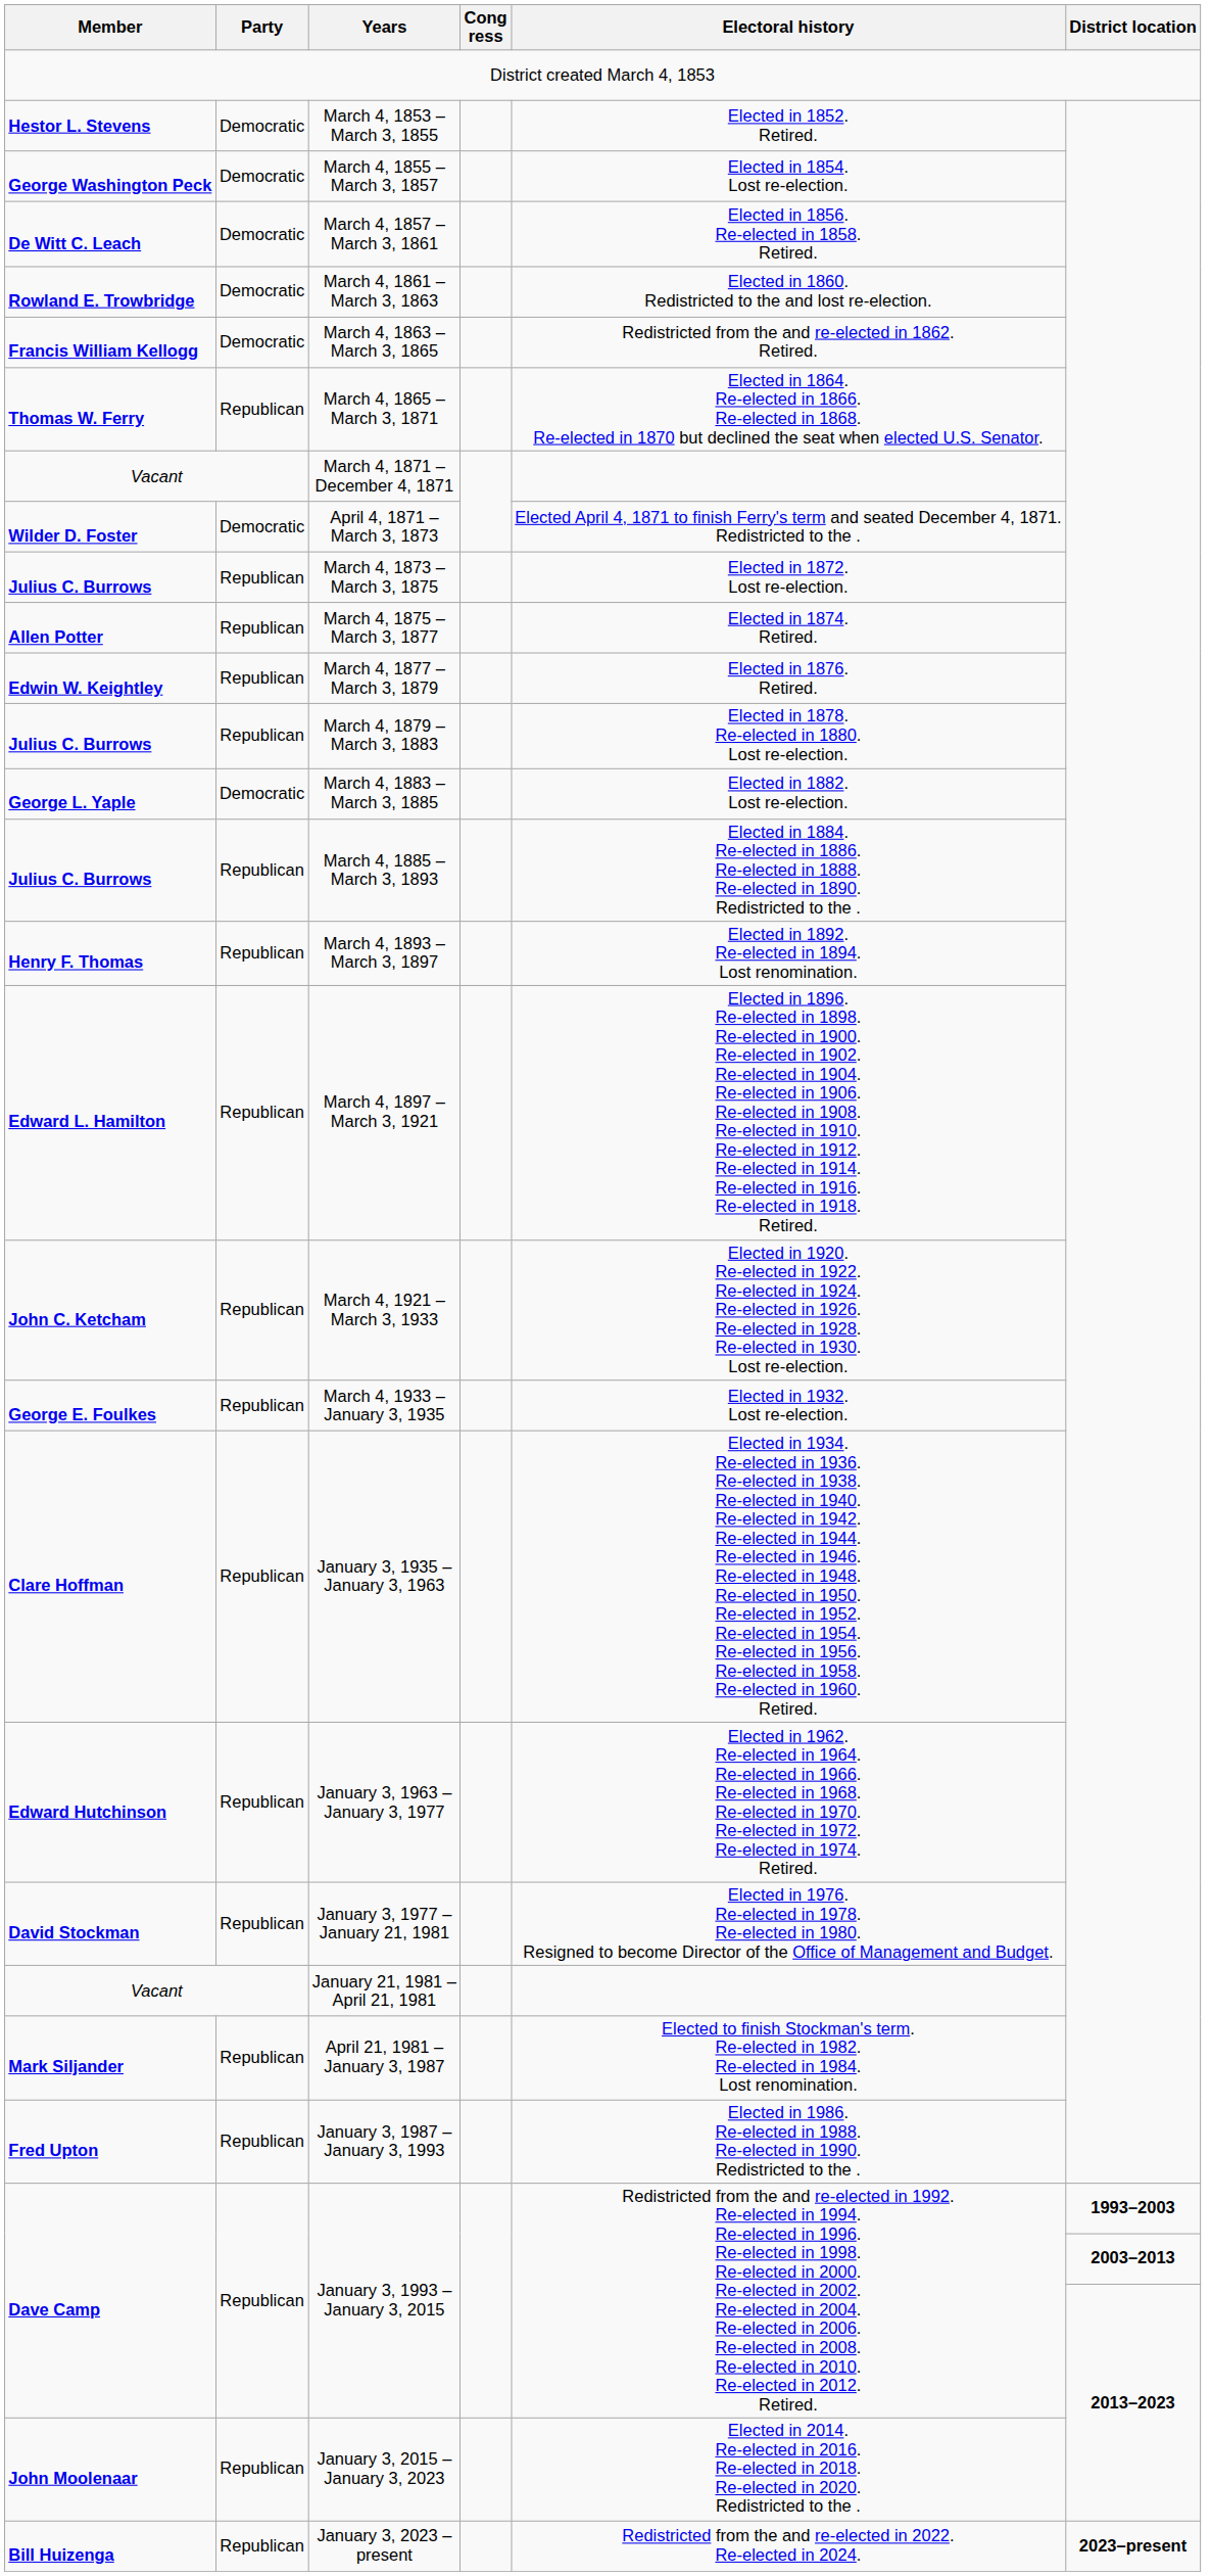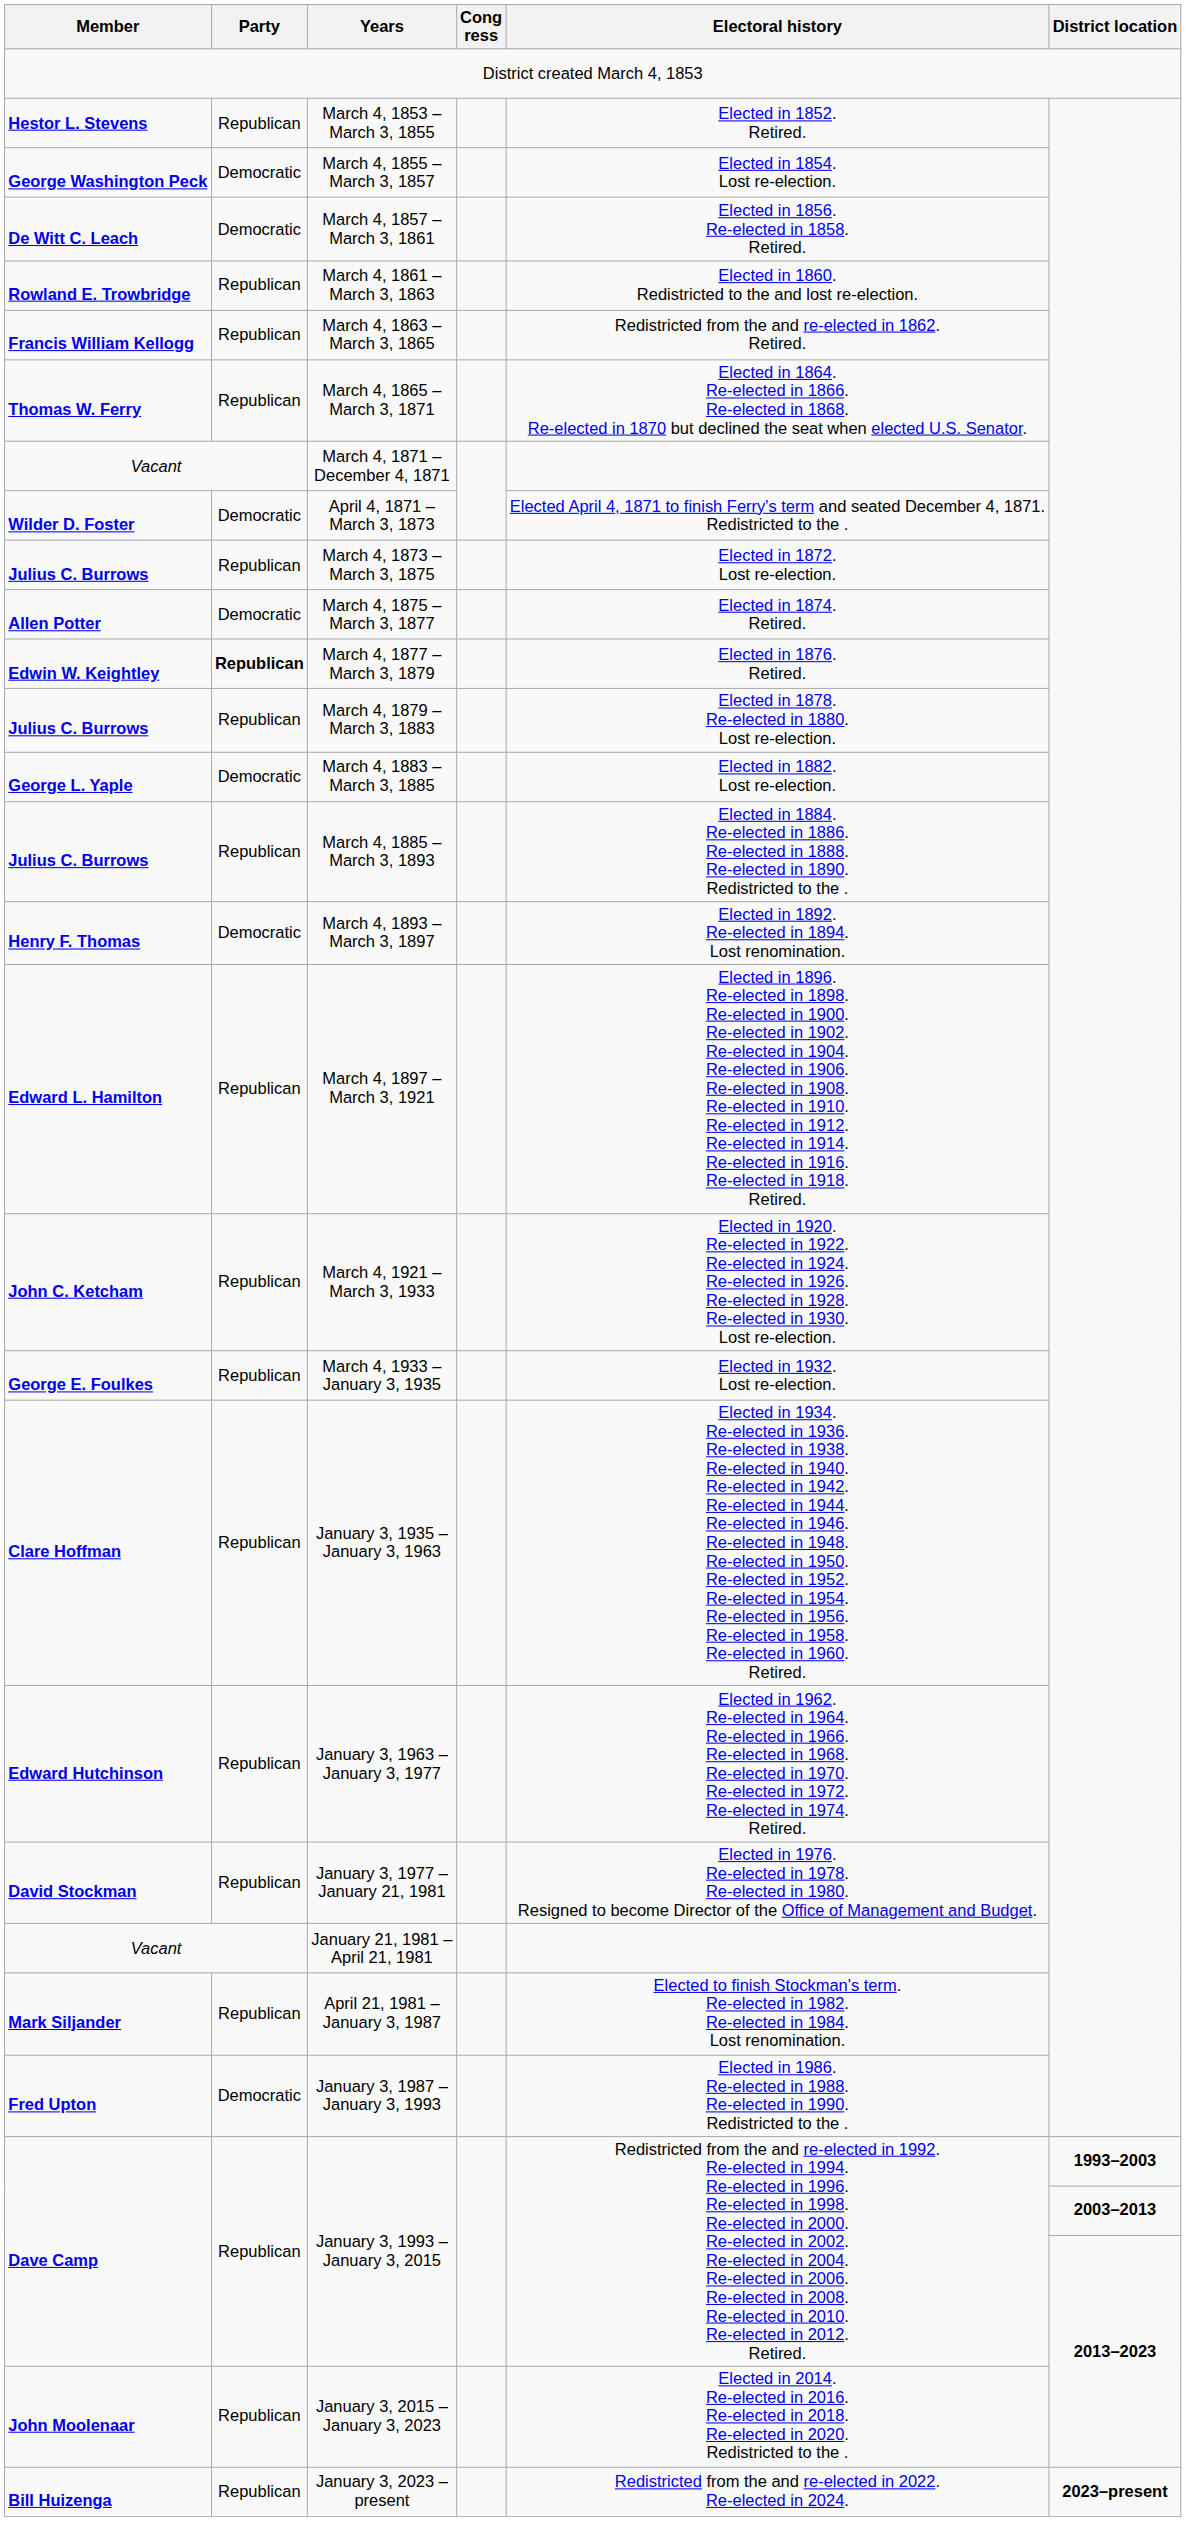 <table class=wikitable style="text-align:center">
 <tr>
 <th>Member</th>
 <th>Party</th>
 <th>Years</th>
 <th>Cong<br>ress</th>
 <th>Electoral history</th>
 <th>District location</th>
 </tr>
 <tr style="height:3em">
 <td colspan=6>District created March 4, 1853</td>
 </tr>
 <tr style="height:3em">
 <td align=left><strong><a href='#'>Hestor L. Stevens</a></strong><br></td>
-<td>Democratic</td>
+<td>Republican</td>
 <td nowrap>March 4, 1853 –<br>March 3, 1855</td>
 <td></td>
 <td><a href='#'>Elected in 1852</a>.<br>Retired.</td>
 <td rowspan=24></td>
 </tr>
 <tr style="height:3em">
 <td align=left><br><strong><a href='#'>George Washington Peck</a></strong><br></td>
 <td>Democratic</td>
 <td nowrap>March 4, 1855 –<br>March 3, 1857</td>
 <td></td>
 <td><a href='#'>Elected in 1854</a>.<br>Lost re-election.</td>
 </tr>
 <tr style="height:3em">
 <td align=left><br><strong><a href='#'>De Witt C. Leach</a></strong><br></td>
 <td>Democratic</td>
 <td nowrap>March 4, 1857 –<br>March 3, 1861</td>
 <td></td>
 <td><a href='#'>Elected in 1856</a>.<br><a href='#'>Re-elected in 1858</a>.<br>Retired.</td>
 </tr>
 <tr style="height:3em">
 <td align=left><br><strong><a href='#'>Rowland E. Trowbridge</a></strong><br></td>
-<td>Democratic</td>
+<td>Republican</td>
 <td nowrap>March 4, 1861 –<br>March 3, 1863</td>
 <td></td>
 <td><a href='#'>Elected in 1860</a>.<br>Redistricted to the  and lost re-election.</td>
 </tr>
 <tr style="height:3em">
 <td align=left><br><strong><a href='#'>Francis William Kellogg</a></strong><br></td>
-<td>Democratic</td>
+<td>Republican</td>
 <td nowrap>March 4, 1863 –<br>March 3, 1865</td>
 <td></td>
 <td>Redistricted from the  and <a href='#'>re-elected in 1862</a>.<br>Retired.</td>
 </tr>
 <tr style="height:3em">
 <td align=left><br><strong><a href='#'>Thomas W. Ferry</a></strong><br></td>
 <td>Republican</td>
 <td nowrap>March 4, 1865 –<br>March 3, 1871</td>
 <td></td>
 <td><a href='#'>Elected in 1864</a>.<br><a href='#'>Re-elected in 1866</a>.<br><a href='#'>Re-elected in 1868</a>.<br><a href='#'>Re-elected in 1870</a> but declined the seat when <a href='#'>elected U.S. Senator</a>.</td>
 </tr>
 <tr style="height:3em">
 <td colspan=2><em>Vacant</em></td>
 <td nowrap>March 4, 1871 –<br>December 4, 1871</td>
 <td rowspan=2></td>
 </tr>
 <tr style="height:3em">
 <td align=left><br><strong><a href='#'>Wilder D. Foster</a></strong><br></td>
 <td>Democratic</td>
 <td nowrap>April 4, 1871 –<br>March 3, 1873</td>
 <td><a href='#'>Elected April 4, 1871 to finish Ferry's term</a> and seated December 4, 1871.<br>Redistricted to the .</td>
 </tr>
 <tr style="height:3em">
 <td align=left><br><strong><a href='#'>Julius C. Burrows</a></strong><br></td>
 <td>Republican</td>
 <td nowrap>March 4, 1873 –<br>March 3, 1875</td>
 <td></td>
 <td><a href='#'>Elected in 1872</a>.<br>Lost re-election.</td>
 </tr>
 <tr style="height:3em">
 <td align=left><br><strong><a href='#'>Allen Potter</a></strong><br></td>
-<td>Republican</td>
+<td>Democratic</td>
 <td nowrap>March 4, 1875 –<br>March 3, 1877</td>
 <td></td>
 <td><a href='#'>Elected in 1874</a>.<br>Retired.</td>
 </tr>
 <tr style="height:3em">
 <td align=left><br><strong><a href='#'>Edwin W. Keightley</a></strong><br></td>
-<td>Republican</td>
+<td><strong>Republican</strong></td>
 <td nowrap>March 4, 1877 –<br>March 3, 1879</td>
 <td></td>
 <td><a href='#'>Elected in 1876</a>.<br>Retired.</td>
 </tr>
 <tr style="height:3em">
 <td align=left><br><strong><a href='#'>Julius C. Burrows</a></strong><br></td>
 <td>Republican</td>
 <td nowrap>March 4, 1879 –<br>March 3, 1883</td>
 <td></td>
 <td><a href='#'>Elected in 1878</a>.<br><a href='#'>Re-elected in 1880</a>.<br>Lost re-election.</td>
 </tr>
 <tr style="height:3em">
 <td align=left><br><strong><a href='#'>George L. Yaple</a></strong><br></td>
 <td>Democratic</td>
 <td nowrap>March 4, 1883 –<br>March 3, 1885</td>
 <td></td>
 <td><a href='#'>Elected in 1882</a>.<br>Lost re-election.</td>
 </tr>
 <tr style="height:3em">
 <td align=left><br><strong><a href='#'>Julius C. Burrows</a></strong><br></td>
 <td>Republican</td>
 <td nowrap>March 4, 1885 –<br>March 3, 1893</td>
 <td></td>
 <td><a href='#'>Elected in 1884</a>.<br><a href='#'>Re-elected in 1886</a>.<br><a href='#'>Re-elected in 1888</a>.<br><a href='#'>Re-elected in 1890</a>.<br>Redistricted to the .</td>
 </tr>
 <tr style="height:3em">
 <td align=left><br><strong><a href='#'>Henry F. Thomas</a></strong><br></td>
-<td>Republican</td>
+<td>Democratic</td>
 <td nowrap>March 4, 1893 –<br>March 3, 1897</td>
 <td></td>
 <td><a href='#'>Elected in 1892</a>.<br><a href='#'>Re-elected in 1894</a>.<br>Lost renomination.</td>
 </tr>
 <tr style="height:3em">
 <td align=left><br><strong><a href='#'>Edward L. Hamilton</a></strong><br></td>
 <td>Republican</td>
 <td nowrap>March 4, 1897 –<br>March 3, 1921</td>
 <td></td>
 <td><a href='#'>Elected in 1896</a>.<br><a href='#'>Re-elected in 1898</a>.<br><a href='#'>Re-elected in 1900</a>.<br><a href='#'>Re-elected in 1902</a>.<br><a href='#'>Re-elected in 1904</a>.<br><a href='#'>Re-elected in 1906</a>.<br><a href='#'>Re-elected in 1908</a>.<br><a href='#'>Re-elected in 1910</a>.<br><a href='#'>Re-elected in 1912</a>.<br><a href='#'>Re-elected in 1914</a>.<br><a href='#'>Re-elected in 1916</a>.<br><a href='#'>Re-elected in 1918</a>.<br>Retired.</td>
 </tr>
 <tr style="height:3em">
 <td align=left><br><strong><a href='#'>John C. Ketcham</a></strong><br></td>
 <td>Republican</td>
 <td nowrap>March 4, 1921 –<br>March 3, 1933</td>
 <td></td>
 <td><a href='#'>Elected in 1920</a>.<br><a href='#'>Re-elected in 1922</a>.<br><a href='#'>Re-elected in 1924</a>.<br><a href='#'>Re-elected in 1926</a>.<br><a href='#'>Re-elected in 1928</a>.<br><a href='#'>Re-elected in 1930</a>.<br>Lost re-election.</td>
 </tr>
 <tr style="height:3em">
 <td align=left><br><strong><a href='#'>George E. Foulkes</a></strong><br></td>
 <td>Republican</td>
 <td nowrap>March 4, 1933 –<br>January 3, 1935</td>
 <td></td>
 <td><a href='#'>Elected in 1932</a>.<br>Lost re-election.</td>
 </tr>
 <tr style="height:3em">
 <td align=left><br><strong><a href='#'>Clare Hoffman</a></strong><br></td>
 <td>Republican</td>
 <td nowrap>January 3, 1935 –<br>January 3, 1963</td>
 <td></td>
 <td><a href='#'>Elected in 1934</a>.<br><a href='#'>Re-elected in 1936</a>.<br><a href='#'>Re-elected in 1938</a>.<br><a href='#'>Re-elected in 1940</a>.<br><a href='#'>Re-elected in 1942</a>.<br><a href='#'>Re-elected in 1944</a>.<br><a href='#'>Re-elected in 1946</a>.<br><a href='#'>Re-elected in 1948</a>.<br><a href='#'>Re-elected in 1950</a>.<br><a href='#'>Re-elected in 1952</a>.<br><a href='#'>Re-elected in 1954</a>.<br><a href='#'>Re-elected in 1956</a>.<br><a href='#'>Re-elected in 1958</a>.<br><a href='#'>Re-elected in 1960</a>.<br>Retired.</td>
 </tr>
 <tr style="height:3em">
 <td align=left><br><strong><a href='#'>Edward Hutchinson</a></strong><br></td>
 <td>Republican</td>
 <td nowrap>January 3, 1963 –<br>January 3, 1977</td>
 <td></td>
 <td><a href='#'>Elected in 1962</a>.<br><a href='#'>Re-elected in 1964</a>.<br><a href='#'>Re-elected in 1966</a>.<br><a href='#'>Re-elected in 1968</a>.<br><a href='#'>Re-elected in 1970</a>.<br><a href='#'>Re-elected in 1972</a>.<br><a href='#'>Re-elected in 1974</a>.<br>Retired.</td>
 </tr>
 <tr style="height:3em">
 <td align=left><br><strong><a href='#'>David Stockman</a></strong><br></td>
 <td>Republican</td>
 <td nowrap>January 3, 1977 –<br>January 21, 1981</td>
 <td></td>
 <td><a href='#'>Elected in 1976</a>.<br><a href='#'>Re-elected in 1978</a>.<br><a href='#'>Re-elected in 1980</a>.<br>Resigned to become Director of the <a href='#'>Office of Management and Budget</a>.</td>
 </tr>
 <tr style="height:3em">
 <td colspan=2><em>Vacant</em></td>
 <td nowrap>January 21, 1981 –<br>April 21, 1981</td>
 <td></td>
 </tr>
 <tr style="height:3em">
 <td align=left><br><strong><a href='#'>Mark Siljander</a></strong><br></td>
 <td>Republican</td>
 <td nowrap>April 21, 1981 –<br>January 3, 1987</td>
 <td></td>
 <td><a href='#'>Elected to finish Stockman's term</a>.<br><a href='#'>Re-elected in 1982</a>.<br><a href='#'>Re-elected in 1984</a>.<br>Lost renomination.</td>
 </tr>
 <tr style="height:3em">
 <td align=left><br><strong><a href='#'>Fred Upton</a></strong><br></td>
-<td>Republican</td>
+<td>Democratic</td>
 <td nowrap>January 3, 1987 –<br>January 3, 1993</td>
 <td></td>
 <td><a href='#'>Elected in 1986</a>.<br><a href='#'>Re-elected in 1988</a>.<br><a href='#'>Re-elected in 1990</a>.<br>Redistricted to the .</td>
 </tr>
 <tr style="height:3em">
 <td rowspan=3 align=left><br><strong><a href='#'>Dave Camp</a></strong><br></td>
 <td rowspan=3 >Republican</td>
 <td rowspan=3 nowrap>January 3, 1993 –<br>January 3, 2015</td>
 <td rowspan=3></td>
 <td rowspan=3>Redistricted from the  and <a href='#'>re-elected in 1992</a>.<br><a href='#'>Re-elected in 1994</a>.<br><a href='#'>Re-elected in 1996</a>.<br><a href='#'>Re-elected in 1998</a>.<br><a href='#'>Re-elected in 2000</a>.<br><a href='#'>Re-elected in 2002</a>.<br><a href='#'>Re-elected in 2004</a>.<br><a href='#'>Re-elected in 2006</a>.<br><a href='#'>Re-elected in 2008</a>.<br><a href='#'>Re-elected in 2010</a>.<br><a href='#'>Re-elected in 2012</a>.<br>Retired.</td>
 <td><strong>1993–2003</strong><br></td>
 </tr>
 <tr style="height:3em">
 <td><strong>2003–2013</strong><br></td>
 </tr>
 <tr style="height:3em">
 <td rowspan=2><strong>2013–2023</strong><br></td>
 </tr>
 <tr style="height:3em">
 <td align=left><br><strong><a href='#'>John Moolenaar</a></strong><br></td>
 <td>Republican</td>
 <td nowrap>January 3, 2015 –<br>January 3, 2023</td>
 <td></td>
 <td><a href='#'>Elected in 2014</a>.<br><a href='#'>Re-elected in 2016</a>.<br><a href='#'>Re-elected in 2018</a>.<br><a href='#'>Re-elected in 2020</a>.<br>Redistricted to the .</td>
 </tr>
 <tr style="height:3em">
 <td align=left><br><strong><a href='#'>Bill Huizenga</a></strong><br></td>
 <td>Republican</td>
 <td nowrap>January 3, 2023 –<br>present</td>
 <td></td>
 <td><a href='#'>Redistricted</a> from the  and <a href='#'>re-elected in 2022</a>.<br><a href='#'>Re-elected in 2024</a>.</td>
 <td><strong>2023–present</strong><br></td>
 </tr>
 </table>
